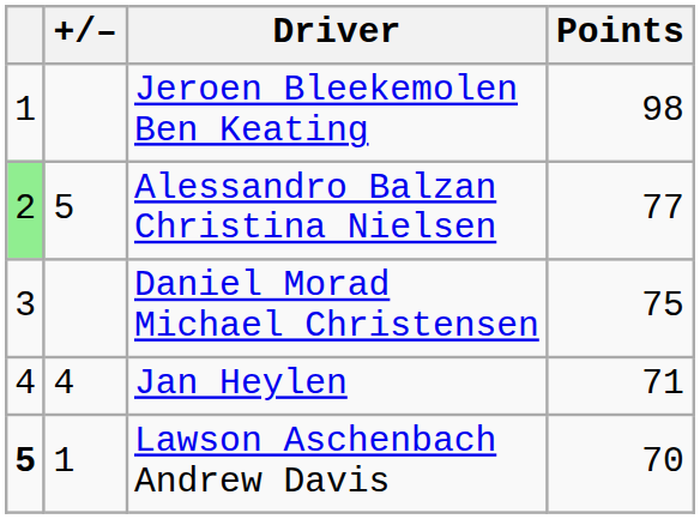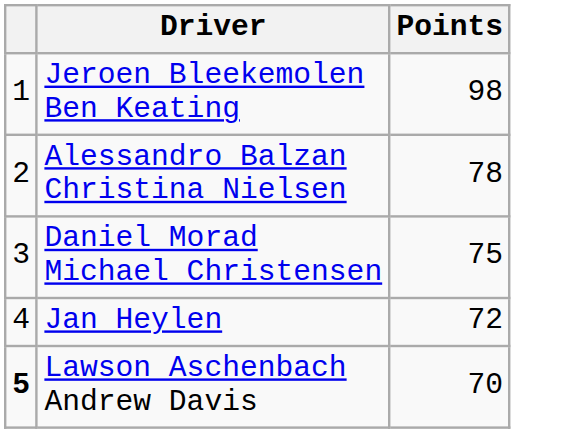 <table class="wikitable" style="font-size: 95%;">
 <tr>
 <th scope="col"></th>
-<th scope="col">+/–</th>
 <th scope="col">Driver</th>
 <th scope="col">Points</th>
 </tr>
 <tr>
 <td align=center>1</td>
-<td align="left"></td>
 <td> <a href='#'>Jeroen Bleekemolen</a><br> <a href='#'>Ben Keating</a></td>
 <td align=right>98</td>
 </tr>
 <tr>
-<td align=center style="background: lightgreen;">2</td>
-<td align="left"> 5</td>
+<td align=center>2</td>
 <td> <a href='#'>Alessandro Balzan</a><br> <a href='#'>Christina Nielsen</a></td>
-<td align=right>77</td>
+<td align=right>78</td>
 </tr>
 <tr>
 <td align=center>3</td>
-<td align="left"></td>
 <td> <a href='#'>Daniel Morad</a><br> <a href='#'>Michael Christensen</a></td>
 <td align=right>75</td>
 </tr>
 <tr>
 <td align=center>4</td>
-<td align="left"> 4</td>
 <td> <a href='#'>Jan Heylen</a></td>
-<td align=right>71</td>
+<td align=right>72</td>
 </tr>
 <tr>
 <td align=center><strong>5</strong></td>
-<td align="left"> 1</td>
 <td> <a href='#'>Lawson Aschenbach</a><br> Andrew Davis</td>
 <td align=right>70</td>
 </tr>
 </table>
